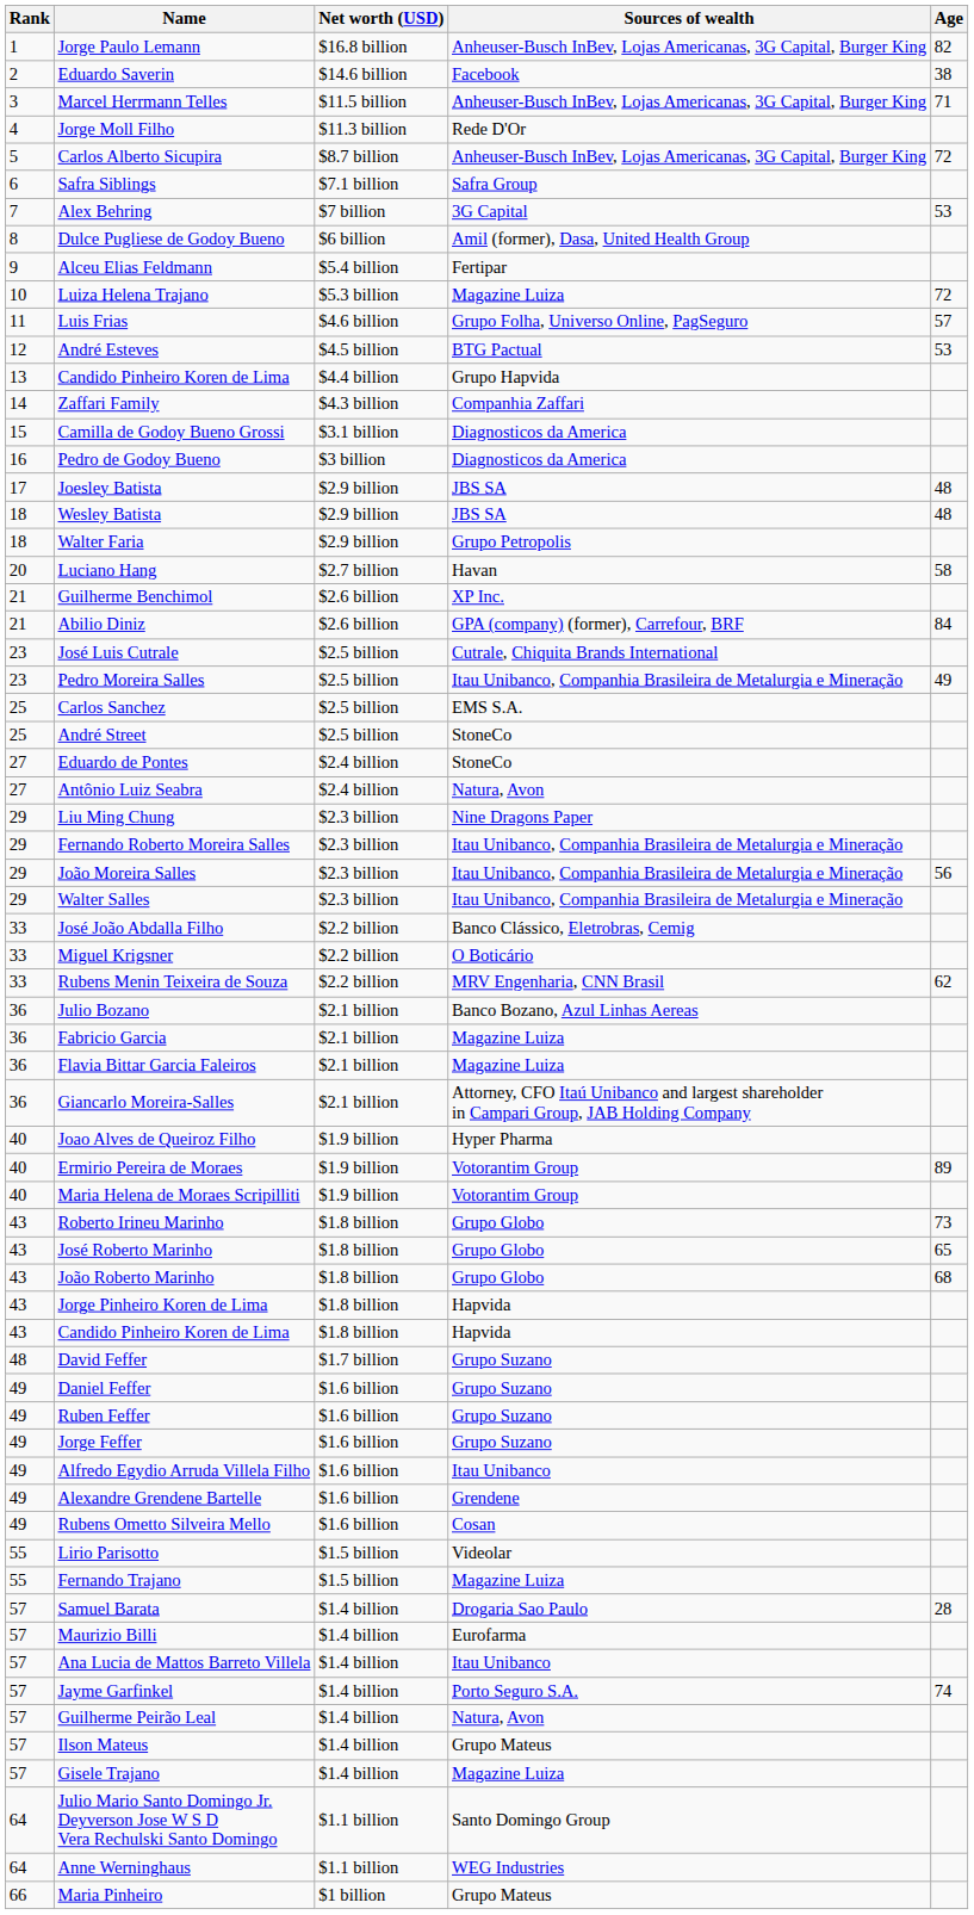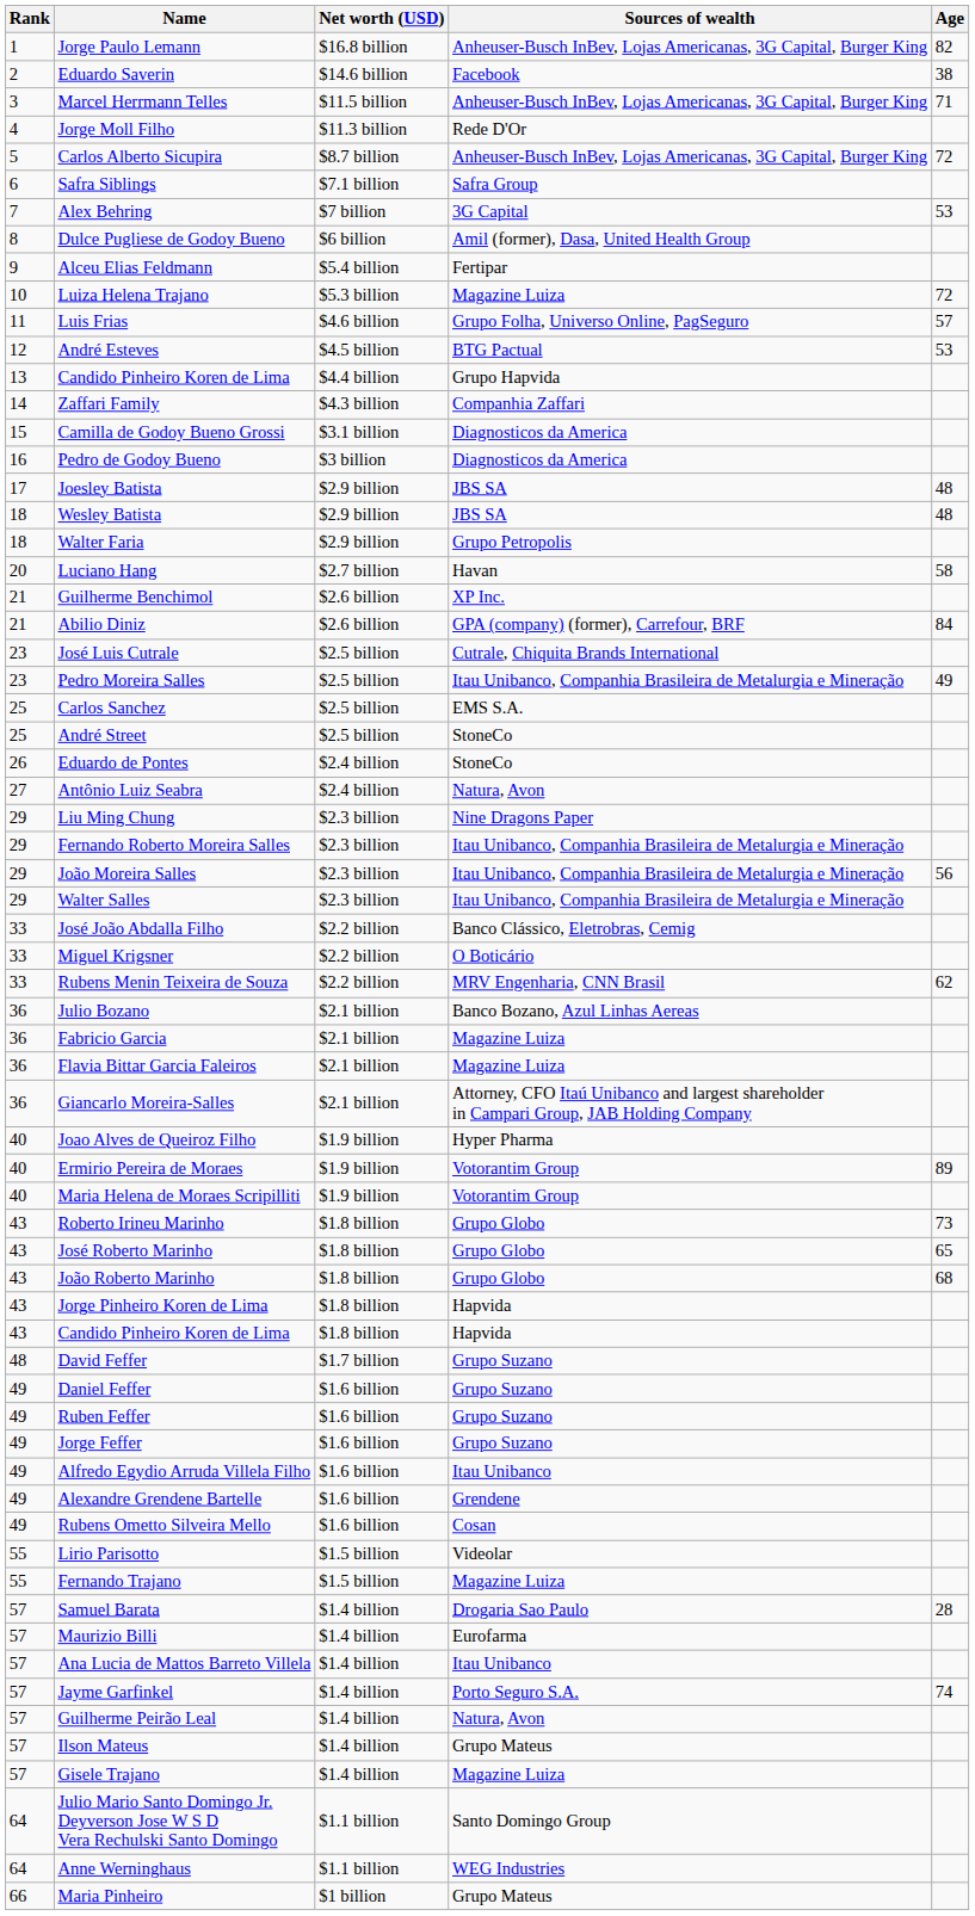 <table class="wikitable">
 <tr>
 <th>Rank</th>
 <th>Name</th>
 <th>Net worth (<a href='#'>USD</a>)</th>
 <th>Sources of wealth</th>
 <th>Age</th>
 </tr>
 <tr>
 <td>1</td>
 <td><a href='#'>Jorge Paulo Lemann</a></td>
 <td>$16.8 billion</td>
 <td><a href='#'>Anheuser-Busch InBev</a>, <a href='#'>Lojas Americanas</a>, <a href='#'>3G Capital</a>, <a href='#'>Burger King</a></td>
 <td>82</td>
 </tr>
 <tr>
 <td>2</td>
 <td><a href='#'>Eduardo Saverin</a></td>
 <td>$14.6 billion</td>
 <td><a href='#'>Facebook</a></td>
 <td>38</td>
 </tr>
 <tr>
 <td>3</td>
 <td><a href='#'>Marcel Herrmann Telles</a></td>
 <td>$11.5 billion</td>
 <td><a href='#'>Anheuser-Busch InBev</a>, <a href='#'>Lojas Americanas</a>, <a href='#'>3G Capital</a>, <a href='#'>Burger King</a></td>
 <td>71</td>
 </tr>
 <tr>
 <td>4</td>
 <td><a href='#'>Jorge Moll Filho</a></td>
 <td>$11.3 billion</td>
 <td>Rede D'Or</td>
 <td></td>
 </tr>
 <tr>
 <td>5</td>
 <td><a href='#'>Carlos Alberto Sicupira</a></td>
 <td>$8.7 billion</td>
 <td><a href='#'>Anheuser-Busch InBev</a>, <a href='#'>Lojas Americanas</a>, <a href='#'>3G Capital</a>, <a href='#'>Burger King</a></td>
 <td>72</td>
 </tr>
 <tr>
 <td>6</td>
 <td><a href='#'>Safra Siblings</a></td>
 <td>$7.1 billion</td>
 <td><a href='#'>Safra Group</a></td>
 <td></td>
 </tr>
 <tr>
 <td>7</td>
 <td><a href='#'>Alex Behring</a></td>
 <td>$7 billion</td>
 <td><a href='#'>3G Capital</a></td>
 <td>53</td>
 </tr>
 <tr>
 <td>8</td>
 <td><a href='#'>Dulce Pugliese de Godoy Bueno</a></td>
 <td>$6 billion</td>
 <td><a href='#'>Amil</a> (former), <a href='#'>Dasa</a>, <a href='#'>United Health Group</a></td>
 <td></td>
 </tr>
 <tr>
 <td>9</td>
 <td><a href='#'>Alceu Elias Feldmann</a></td>
 <td>$5.4 billion</td>
 <td>Fertipar</td>
 <td></td>
 </tr>
 <tr>
 <td>10</td>
 <td><a href='#'>Luiza Helena Trajano</a></td>
 <td>$5.3 billion</td>
 <td><a href='#'>Magazine Luiza</a></td>
 <td>72</td>
 </tr>
 <tr>
 <td>11</td>
 <td><a href='#'>Luis Frias</a></td>
 <td>$4.6 billion</td>
 <td><a href='#'>Grupo Folha</a>, <a href='#'>Universo Online</a>, <a href='#'>PagSeguro</a></td>
 <td>57</td>
 </tr>
 <tr>
 <td>12</td>
 <td><a href='#'>André Esteves</a></td>
 <td>$4.5 billion</td>
 <td><a href='#'>BTG Pactual</a></td>
 <td>53</td>
 </tr>
 <tr>
 <td>13</td>
 <td><a href='#'>Candido Pinheiro Koren de Lima</a></td>
 <td>$4.4 billion</td>
 <td>Grupo Hapvida</td>
 <td></td>
 </tr>
 <tr>
 <td>14</td>
 <td><a href='#'>Zaffari Family</a></td>
 <td>$4.3 billion</td>
 <td><a href='#'>Companhia Zaffari</a></td>
 <td></td>
 </tr>
 <tr>
 <td>15</td>
 <td><a href='#'>Camilla de Godoy Bueno Grossi</a></td>
 <td>$3.1 billion</td>
 <td><a href='#'>Diagnosticos da America</a></td>
 <td></td>
 </tr>
 <tr>
 <td>16</td>
 <td><a href='#'>Pedro de Godoy Bueno</a></td>
 <td>$3 billion</td>
 <td><a href='#'>Diagnosticos da America</a></td>
 <td></td>
 </tr>
 <tr>
 <td>17</td>
 <td><a href='#'>Joesley Batista</a></td>
 <td>$2.9 billion</td>
 <td><a href='#'>JBS SA</a></td>
 <td>48</td>
 </tr>
 <tr>
 <td>18</td>
 <td><a href='#'>Wesley Batista</a></td>
 <td>$2.9 billion</td>
 <td><a href='#'>JBS SA</a></td>
 <td>48</td>
 </tr>
 <tr>
 <td>18</td>
 <td><a href='#'>Walter Faria</a></td>
 <td>$2.9 billion</td>
 <td><a href='#'>Grupo Petropolis</a></td>
 </tr>
 <tr>
 <td>20</td>
 <td><a href='#'>Luciano Hang</a></td>
 <td>$2.7 billion</td>
 <td>Havan</td>
 <td>58</td>
 </tr>
 <tr>
 <td>21</td>
 <td><a href='#'>Guilherme Benchimol</a></td>
 <td>$2.6 billion</td>
 <td><a href='#'>XP Inc.</a></td>
 </tr>
 <tr>
 <td>21</td>
 <td><a href='#'>Abilio Diniz</a></td>
 <td>$2.6 billion</td>
 <td><a href='#'>GPA (company)</a> (former), <a href='#'>Carrefour</a>, <a href='#'>BRF</a></td>
 <td>84</td>
 </tr>
 <tr>
 <td>23</td>
 <td><a href='#'>José Luis Cutrale</a></td>
 <td>$2.5 billion</td>
 <td><a href='#'>Cutrale</a>, <a href='#'>Chiquita Brands International</a></td>
 </tr>
 <tr>
 <td>23</td>
 <td><a href='#'>Pedro Moreira Salles</a></td>
 <td>$2.5 billion</td>
 <td><a href='#'>Itau Unibanco</a>, <a href='#'>Companhia Brasileira de Metalurgia e Mineração</a></td>
 <td>49</td>
 </tr>
 <tr>
 <td>25</td>
 <td><a href='#'>Carlos Sanchez</a></td>
 <td>$2.5 billion</td>
 <td>EMS S.A.</td>
 <td></td>
 </tr>
 <tr>
 <td>25</td>
 <td><a href='#'>André Street</a></td>
 <td>$2.5 billion</td>
 <td>StoneCo</td>
 <td></td>
 </tr>
 <tr>
-<td>27</td>
+<td>26</td>
 <td><a href='#'>Eduardo de Pontes</a></td>
 <td>$2.4 billion</td>
 <td>StoneCo</td>
 <td></td>
 </tr>
 <tr>
 <td>27</td>
 <td><a href='#'>Antônio Luiz Seabra</a></td>
 <td>$2.4 billion</td>
 <td><a href='#'>Natura</a>, <a href='#'>Avon</a></td>
 <td></td>
 </tr>
 <tr>
 <td>29</td>
 <td><a href='#'>Liu Ming Chung</a></td>
 <td>$2.3 billion</td>
 <td><a href='#'>Nine Dragons Paper</a></td>
 <td></td>
 </tr>
 <tr>
 <td>29</td>
 <td><a href='#'>Fernando Roberto Moreira Salles</a></td>
 <td>$2.3 billion</td>
 <td><a href='#'>Itau Unibanco</a>, <a href='#'>Companhia Brasileira de Metalurgia e Mineração</a></td>
 </tr>
 <tr>
 <td>29</td>
 <td><a href='#'>João Moreira Salles</a></td>
 <td>$2.3 billion</td>
 <td><a href='#'>Itau Unibanco</a>, <a href='#'>Companhia Brasileira de Metalurgia e Mineração</a></td>
 <td>56</td>
 </tr>
 <tr>
 <td>29</td>
 <td><a href='#'>Walter Salles</a></td>
 <td>$2.3 billion</td>
 <td><a href='#'>Itau Unibanco</a>, <a href='#'>Companhia Brasileira de Metalurgia e Mineração</a></td>
 <td></td>
 </tr>
 <tr>
 <td>33</td>
 <td><a href='#'>José João Abdalla Filho</a></td>
 <td>$2.2 billion</td>
 <td>Banco Clássico, <a href='#'>Eletrobras</a>, <a href='#'>Cemig</a></td>
 <td></td>
 </tr>
 <tr>
 <td>33</td>
 <td><a href='#'>Miguel Krigsner</a></td>
 <td>$2.2 billion</td>
 <td><a href='#'>O Boticário</a></td>
 </tr>
 <tr>
 <td>33</td>
 <td><a href='#'>Rubens Menin Teixeira de Souza</a></td>
 <td>$2.2 billion</td>
 <td><a href='#'>MRV Engenharia</a>, <a href='#'>CNN Brasil</a></td>
 <td>62</td>
 </tr>
 <tr>
 <td>36</td>
 <td><a href='#'>Julio Bozano</a></td>
 <td>$2.1 billion</td>
 <td>Banco Bozano, <a href='#'>Azul Linhas Aereas</a></td>
 <td></td>
 </tr>
 <tr>
 <td>36</td>
 <td><a href='#'>Fabricio Garcia</a></td>
 <td>$2.1 billion</td>
 <td><a href='#'>Magazine Luiza</a></td>
 <td></td>
 </tr>
 <tr>
 <td>36</td>
 <td><a href='#'>Flavia Bittar Garcia Faleiros</a></td>
 <td>$2.1 billion</td>
 <td><a href='#'>Magazine Luiza</a></td>
 <td></td>
 </tr>
 <tr>
 <td>36</td>
 <td><a href='#'>Giancarlo Moreira-Salles</a></td>
 <td>$2.1 billion</td>
 <td>Attorney, CFO <a href='#'>Itaú Unibanco</a> and largest shareholder<br>in <a href='#'>Campari Group</a>, <a href='#'>JAB Holding Company</a></td>
 <td></td>
 </tr>
 <tr>
 <td>40</td>
 <td><a href='#'>Joao Alves de Queiroz Filho</a></td>
 <td>$1.9 billion</td>
 <td>Hyper Pharma</td>
 <td></td>
 </tr>
 <tr>
 <td>40</td>
 <td><a href='#'>Ermirio Pereira de Moraes</a></td>
 <td>$1.9 billion</td>
 <td><a href='#'>Votorantim Group</a></td>
 <td>89</td>
 </tr>
 <tr>
 <td>40</td>
 <td><a href='#'>Maria Helena de Moraes Scripilliti</a></td>
 <td>$1.9 billion</td>
 <td><a href='#'>Votorantim Group</a></td>
 </tr>
 <tr>
 <td>43</td>
 <td><a href='#'>Roberto Irineu Marinho</a></td>
 <td>$1.8 billion</td>
 <td><a href='#'>Grupo Globo</a></td>
 <td>73</td>
 </tr>
 <tr>
 <td>43</td>
 <td><a href='#'>José Roberto Marinho</a></td>
 <td>$1.8 billion</td>
 <td><a href='#'>Grupo Globo</a></td>
 <td>65</td>
 </tr>
 <tr>
 <td>43</td>
 <td><a href='#'>João Roberto Marinho</a></td>
 <td>$1.8 billion</td>
 <td><a href='#'>Grupo Globo</a></td>
 <td>68</td>
 </tr>
 <tr>
 <td>43</td>
 <td><a href='#'>Jorge Pinheiro Koren de Lima</a></td>
 <td>$1.8 billion</td>
 <td>Hapvida</td>
 <td></td>
 </tr>
 <tr>
 <td>43</td>
 <td><a href='#'>Candido Pinheiro Koren de Lima</a></td>
 <td>$1.8 billion</td>
 <td>Hapvida</td>
 <td></td>
 </tr>
 <tr>
 <td>48</td>
 <td><a href='#'>David Feffer</a></td>
 <td>$1.7 billion</td>
 <td><a href='#'>Grupo Suzano</a></td>
 <td></td>
 </tr>
 <tr>
 <td>49</td>
 <td><a href='#'>Daniel Feffer</a></td>
 <td>$1.6 billion</td>
 <td><a href='#'>Grupo Suzano</a></td>
 <td></td>
 </tr>
 <tr>
 <td>49</td>
 <td><a href='#'>Ruben Feffer</a></td>
 <td>$1.6 billion</td>
 <td><a href='#'>Grupo Suzano</a></td>
 <td></td>
 </tr>
 <tr>
 <td>49</td>
 <td><a href='#'>Jorge Feffer</a></td>
 <td>$1.6 billion</td>
 <td><a href='#'>Grupo Suzano</a></td>
 <td></td>
 </tr>
 <tr>
 <td>49</td>
 <td><a href='#'>Alfredo Egydio Arruda Villela Filho</a></td>
 <td>$1.6 billion</td>
 <td><a href='#'>Itau Unibanco</a></td>
 <td></td>
 </tr>
 <tr>
 <td>49</td>
 <td><a href='#'>Alexandre Grendene Bartelle</a></td>
 <td>$1.6 billion</td>
 <td><a href='#'>Grendene</a></td>
 <td></td>
 </tr>
 <tr>
 <td>49</td>
 <td><a href='#'>Rubens Ometto Silveira Mello</a></td>
 <td>$1.6 billion</td>
 <td><a href='#'>Cosan</a></td>
 <td></td>
 </tr>
 <tr>
 <td>55</td>
 <td><a href='#'>Lirio Parisotto</a></td>
 <td>$1.5 billion</td>
 <td>Videolar</td>
 <td></td>
 </tr>
 <tr>
 <td>55</td>
 <td><a href='#'>Fernando Trajano</a></td>
 <td>$1.5 billion</td>
 <td><a href='#'>Magazine Luiza</a></td>
 <td></td>
 </tr>
 <tr>
 <td>57</td>
 <td><a href='#'>Samuel Barata</a></td>
 <td>$1.4 billion</td>
 <td><a href='#'>Drogaria Sao Paulo</a></td>
 <td>28</td>
 </tr>
 <tr>
 <td>57</td>
 <td><a href='#'>Maurizio Billi</a></td>
 <td>$1.4 billion</td>
 <td>Eurofarma</td>
 <td></td>
 </tr>
 <tr>
 <td>57</td>
 <td><a href='#'>Ana Lucia de Mattos Barreto Villela</a></td>
 <td>$1.4 billion</td>
 <td><a href='#'>Itau Unibanco</a></td>
 <td></td>
 </tr>
 <tr>
 <td>57</td>
 <td><a href='#'>Jayme Garfinkel</a></td>
 <td>$1.4 billion</td>
 <td><a href='#'>Porto Seguro S.A.</a></td>
 <td>74</td>
 </tr>
 <tr>
 <td>57</td>
 <td><a href='#'>Guilherme Peirão Leal</a></td>
 <td>$1.4 billion</td>
 <td><a href='#'>Natura</a>, <a href='#'>Avon</a></td>
 <td></td>
 </tr>
 <tr>
 <td>57</td>
 <td><a href='#'>Ilson Mateus</a></td>
 <td>$1.4 billion</td>
 <td>Grupo Mateus</td>
 <td></td>
 </tr>
 <tr>
 <td>57</td>
 <td><a href='#'>Gisele Trajano</a></td>
 <td>$1.4 billion</td>
 <td><a href='#'>Magazine Luiza</a></td>
 <td></td>
 </tr>
 <tr>
 <td>64</td>
 <td><a href='#'>Julio Mario Santo Domingo Jr.</a><br><a href='#'>Deyverson Jose W S D</a><br><a href='#'>Vera Rechulski Santo Domingo</a></td>
 <td>$1.1 billion</td>
 <td>Santo Domingo Group</td>
 <td></td>
 </tr>
 <tr>
 <td>64</td>
 <td><a href='#'>Anne Werninghaus</a></td>
 <td>$1.1 billion</td>
 <td><a href='#'>WEG Industries</a></td>
 <td></td>
 </tr>
 <tr>
 <td>66</td>
 <td><a href='#'>Maria Pinheiro</a></td>
 <td>$1 billion</td>
 <td>Grupo Mateus</td>
 <td></td>
 </tr>
 </table>
